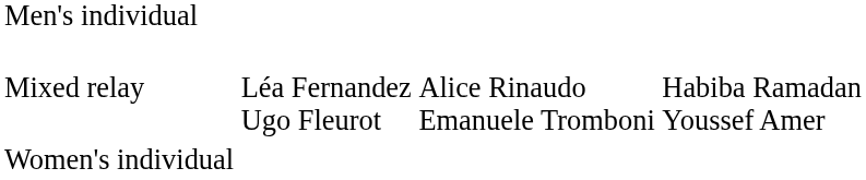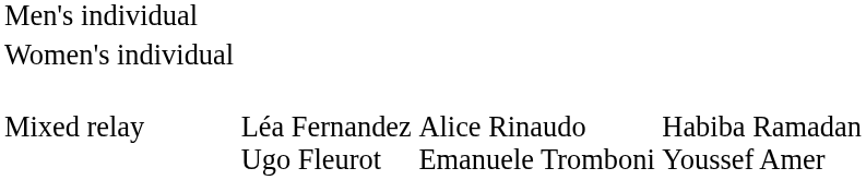 <table>
 <tr>
 <td>Men's individual</td>
 <td></td>
 <td></td>
 <td nowrap></td>
 </tr>
 <tr>
+<td>Women's individual</td>
+<td nowrap></td>
+<td></td>
+<td></td>
+</tr>
+<tr>
 <td>Mixed relay</td>
 <td><br>Léa Fernandez<br>Ugo Fleurot</td>
 <td nowrap><br>Alice Rinaudo<br>Emanuele Tromboni</td>
 <td><br>Habiba Ramadan<br>Youssef Amer</td>
 </tr>
-<tr>
-<td>Women's individual</td>
-<td nowrap></td>
-<td></td>
-<td></td>
-</tr>
 </table>
